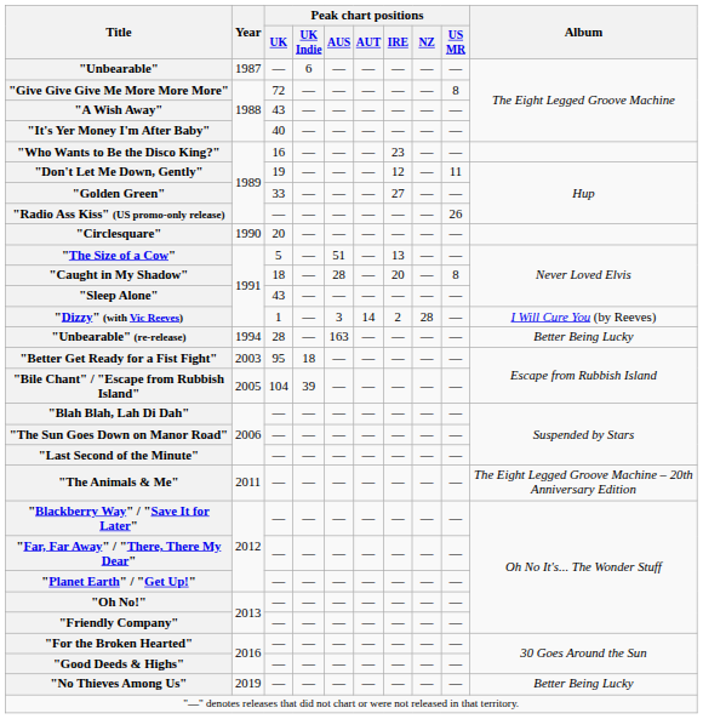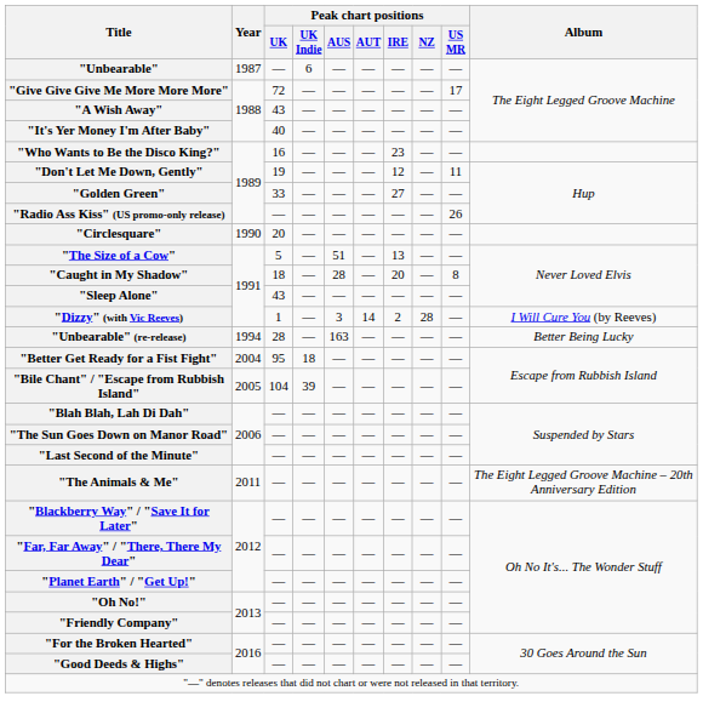 <table class="wikitable plainrowheaders" style="text-align:center;">
 <tr>
 <th rowspan="2" scope="col" style="width:17em;">Title</th>
 <th rowspan="2" scope="col" style="width:2em;">Year</th>
 <th colspan="7">Peak chart positions</th>
 <th rowspan="2" style="width:17em;">Album</th>
 </tr>
 <tr>
 <th scope="col" style="width:2em;font-size:90%;"><a href='#'>UK</a><br></th>
 <th scope="col" style="width:2em;font-size:90%;"><a href='#'>UK Indie</a><br></th>
 <th scope="col" style="width:2em;font-size:90%;"><a href='#'>AUS</a><br></th>
 <th scope="col" style="width:2em;font-size:90%;"><a href='#'>AUT</a><br></th>
 <th scope="col" style="width:2em;font-size:90%;"><a href='#'>IRE</a><br></th>
 <th scope="col" style="width:2em;font-size:90%;"><a href='#'>NZ</a><br></th>
 <th scope="col" style="width:2em;font-size:90%;"><a href='#'>US MR</a><br></th>
 </tr>
 <tr>
 <th scope="row">"Unbearable"</th>
 <td>1987</td>
 <td>—</td>
 <td>6</td>
 <td>—</td>
 <td>—</td>
 <td>—</td>
 <td>—</td>
 <td>—</td>
 <td rowspan="4"><em>The Eight Legged Groove Machine</em></td>
 </tr>
 <tr>
 <th scope="row">"Give Give Give Me More More More"</th>
 <td rowspan="3">1988</td>
 <td>72</td>
 <td>—</td>
 <td>—</td>
 <td>—</td>
 <td>—</td>
 <td>—</td>
-<td>8</td>
+<td>17</td>
 </tr>
 <tr>
 <th scope="row">"A Wish Away"</th>
 <td>43</td>
 <td>—</td>
 <td>—</td>
 <td>—</td>
 <td>—</td>
 <td>—</td>
 <td>—</td>
 </tr>
 <tr>
 <th scope="row">"It's Yer Money I'm After Baby"</th>
 <td>40</td>
 <td>—</td>
 <td>—</td>
 <td>—</td>
 <td>—</td>
 <td>—</td>
 <td>—</td>
 </tr>
 <tr>
 <th scope="row">"Who Wants to Be the Disco King?"</th>
 <td rowspan="4">1989</td>
 <td>16</td>
 <td>—</td>
 <td>—</td>
 <td>—</td>
 <td>23</td>
 <td>—</td>
 <td>—</td>
 <td></td>
 </tr>
 <tr>
 <th scope="row">"Don't Let Me Down, Gently"</th>
 <td>19</td>
 <td>—</td>
 <td>—</td>
 <td>—</td>
 <td>12</td>
 <td>—</td>
 <td>11</td>
 <td rowspan="3"><em>Hup</em></td>
 </tr>
 <tr>
 <th scope="row">"Golden Green"</th>
 <td>33</td>
 <td>—</td>
 <td>—</td>
 <td>—</td>
 <td>27</td>
 <td>—</td>
 <td>—</td>
 </tr>
 <tr>
 <th scope="row">"Radio Ass Kiss" <small>(US promo-only release)</small></th>
 <td>—</td>
 <td>—</td>
 <td>—</td>
 <td>—</td>
 <td>—</td>
 <td>—</td>
 <td>26</td>
 </tr>
 <tr>
 <th scope="row">"Circlesquare"</th>
 <td>1990</td>
 <td>20</td>
 <td>—</td>
 <td>—</td>
 <td>—</td>
 <td>—</td>
 <td>—</td>
 <td>—</td>
 <td></td>
 </tr>
 <tr>
 <th scope="row">"<a href='#'>The Size of a Cow</a>"</th>
 <td rowspan="4">1991</td>
 <td>5</td>
 <td>—</td>
 <td>51</td>
 <td>—</td>
 <td>13</td>
 <td>—</td>
 <td>—</td>
 <td rowspan="3"><em>Never Loved Elvis</em></td>
 </tr>
 <tr>
 <th scope="row">"Caught in My Shadow"</th>
 <td>18</td>
 <td>—</td>
 <td>28</td>
 <td>—</td>
 <td>20</td>
 <td>—</td>
 <td>8</td>
 </tr>
 <tr>
 <th scope="row">"Sleep Alone"</th>
 <td>43</td>
 <td>—</td>
 <td>—</td>
 <td>—</td>
 <td>—</td>
 <td>—</td>
 <td>—</td>
 </tr>
 <tr>
 <th scope="row">"<a href='#'>Dizzy</a>" <small>(with <a href='#'>Vic Reeves</a>)</small></th>
 <td>1</td>
 <td>—</td>
 <td>3</td>
 <td>14</td>
 <td>2</td>
 <td>28</td>
 <td>—</td>
 <td><em><a href='#'>I Will Cure You</a></em> (by Reeves)</td>
 </tr>
 <tr>
 <th scope="row">"Unbearable" <small>(re-release)</small></th>
 <td>1994</td>
 <td>28</td>
 <td>—</td>
 <td>163</td>
 <td>—</td>
 <td>—</td>
 <td>—</td>
 <td>—</td>
 <td><em>Better Being Lucky</em></td>
 </tr>
 <tr>
 <th scope="row">"Better Get Ready for a Fist Fight"</th>
-<td>2003</td>
+<td>2004</td>
 <td>95</td>
 <td>18</td>
 <td>—</td>
 <td>—</td>
 <td>—</td>
 <td>—</td>
 <td>—</td>
 <td rowspan="2"><em>Escape from Rubbish Island</em></td>
 </tr>
 <tr>
 <th scope="row">"Bile Chant" / "Escape from Rubbish Island"</th>
 <td>2005</td>
 <td>104</td>
 <td>39</td>
 <td>—</td>
 <td>—</td>
 <td>—</td>
 <td>—</td>
 <td>—</td>
 </tr>
 <tr>
 <th scope="row">"Blah Blah, Lah Di Dah"</th>
 <td rowspan="3">2006</td>
 <td>—</td>
 <td>—</td>
 <td>—</td>
 <td>—</td>
 <td>—</td>
 <td>—</td>
 <td>—</td>
 <td rowspan="3"><em>Suspended by Stars</em></td>
 </tr>
 <tr>
 <th scope="row">"The Sun Goes Down on Manor Road"</th>
 <td>—</td>
 <td>—</td>
 <td>—</td>
 <td>—</td>
 <td>—</td>
 <td>—</td>
 <td>—</td>
 </tr>
 <tr>
 <th scope="row">"Last Second of the Minute"</th>
 <td>—</td>
 <td>—</td>
 <td>—</td>
 <td>—</td>
 <td>—</td>
 <td>—</td>
 <td>—</td>
 </tr>
 <tr>
 <th scope="row">"The Animals & Me"</th>
 <td>2011</td>
 <td>—</td>
 <td>—</td>
 <td>—</td>
 <td>—</td>
 <td>—</td>
 <td>—</td>
 <td>—</td>
 <td><em>The Eight Legged Groove Machine – 20th Anniversary Edition</em></td>
 </tr>
 <tr>
 <th scope="row">"<a href='#'>Blackberry Way</a>" / "<a href='#'>Save It for Later</a>"</th>
 <td rowspan="3">2012</td>
 <td>—</td>
 <td>—</td>
 <td>—</td>
 <td>—</td>
 <td>—</td>
 <td>—</td>
 <td>—</td>
 <td rowspan="5"><em>Oh No It's... The Wonder Stuff</em></td>
 </tr>
 <tr>
 <th scope="row">"<a href='#'>Far, Far Away</a>" / "<a href='#'>There, There My Dear</a>"</th>
 <td>—</td>
 <td>—</td>
 <td>—</td>
 <td>—</td>
 <td>—</td>
 <td>—</td>
 <td>—</td>
 </tr>
 <tr>
 <th scope="row">"<a href='#'>Planet Earth</a>" / "<a href='#'>Get Up!</a>"</th>
 <td>—</td>
 <td>—</td>
 <td>—</td>
 <td>—</td>
 <td>—</td>
 <td>—</td>
 <td>—</td>
 </tr>
 <tr>
 <th scope="row">"Oh No!"</th>
 <td rowspan="2">2013</td>
 <td>—</td>
 <td>—</td>
 <td>—</td>
 <td>—</td>
 <td>—</td>
 <td>—</td>
 <td>—</td>
 </tr>
 <tr>
 <th scope="row">"Friendly Company"</th>
 <td>—</td>
 <td>—</td>
 <td>—</td>
 <td>—</td>
 <td>—</td>
 <td>—</td>
 <td>—</td>
 </tr>
 <tr>
 <th scope="row">"For the Broken Hearted"</th>
 <td rowspan="2">2016</td>
 <td>—</td>
 <td>—</td>
 <td>—</td>
 <td>—</td>
 <td>—</td>
 <td>—</td>
 <td>—</td>
 <td rowspan="2"><em>30 Goes Around the Sun</em></td>
 </tr>
 <tr>
 <th scope="row">"Good Deeds & Highs"</th>
 <td>—</td>
 <td>—</td>
 <td>—</td>
 <td>—</td>
 <td>—</td>
 <td>—</td>
 <td>—</td>
 </tr>
 <tr>
-<th scope="row">"No Thieves Among Us"</th>
-<td>2019</td>
-<td>—</td>
-<td>—</td>
-<td>—</td>
-<td>—</td>
-<td>—</td>
-<td>—</td>
-<td>—</td>
-<td><em>Better Being Lucky</em></td>
-</tr>
-<tr>
 <td colspan="10" style="font-size:85%">"—" denotes releases that did not chart or were not released in that territory.</td>
 </tr>
 </table>
